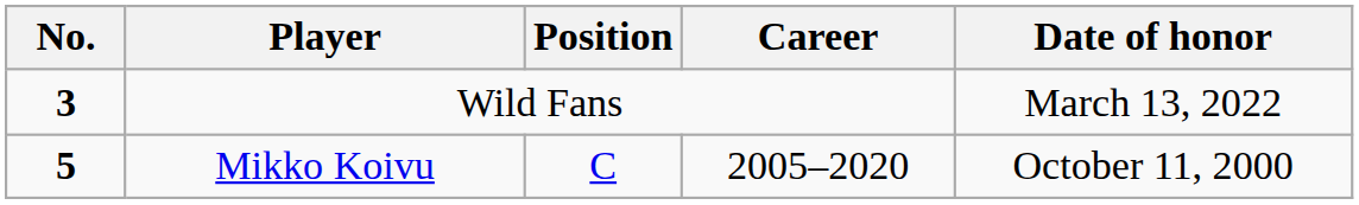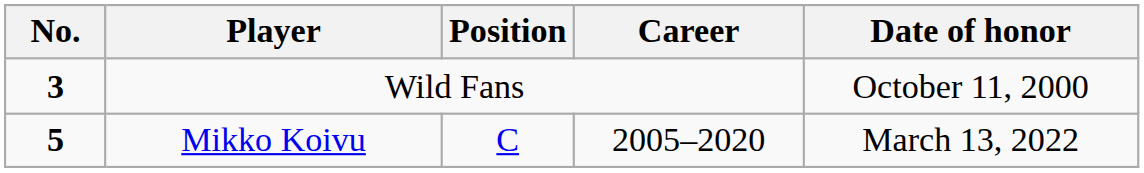 <table class="wikitable" style="text-align:center">
 <tr>
 <th width=40px>No.</th>
 <th width=150px>Player</th>
 <th width=40px>Position</th>
 <th width=100px>Career</th>
 <th width=150px>Date of honor</th>
 </tr>
 <tr>
 <td><strong>3</strong></td>
 <td colspan=3>Wild Fans</td>
-<td>March 13, 2022</td>
+<td>October 11, 2000</td>
 </tr>
 <tr>
 <td><strong>5</strong></td>
 <td><a href='#'>Mikko Koivu</a></td>
 <td><a href='#'>C</a></td>
 <td>2005–2020</td>
-<td>October 11, 2000</td>
+<td>March 13, 2022</td>
 </tr>
 </table>
